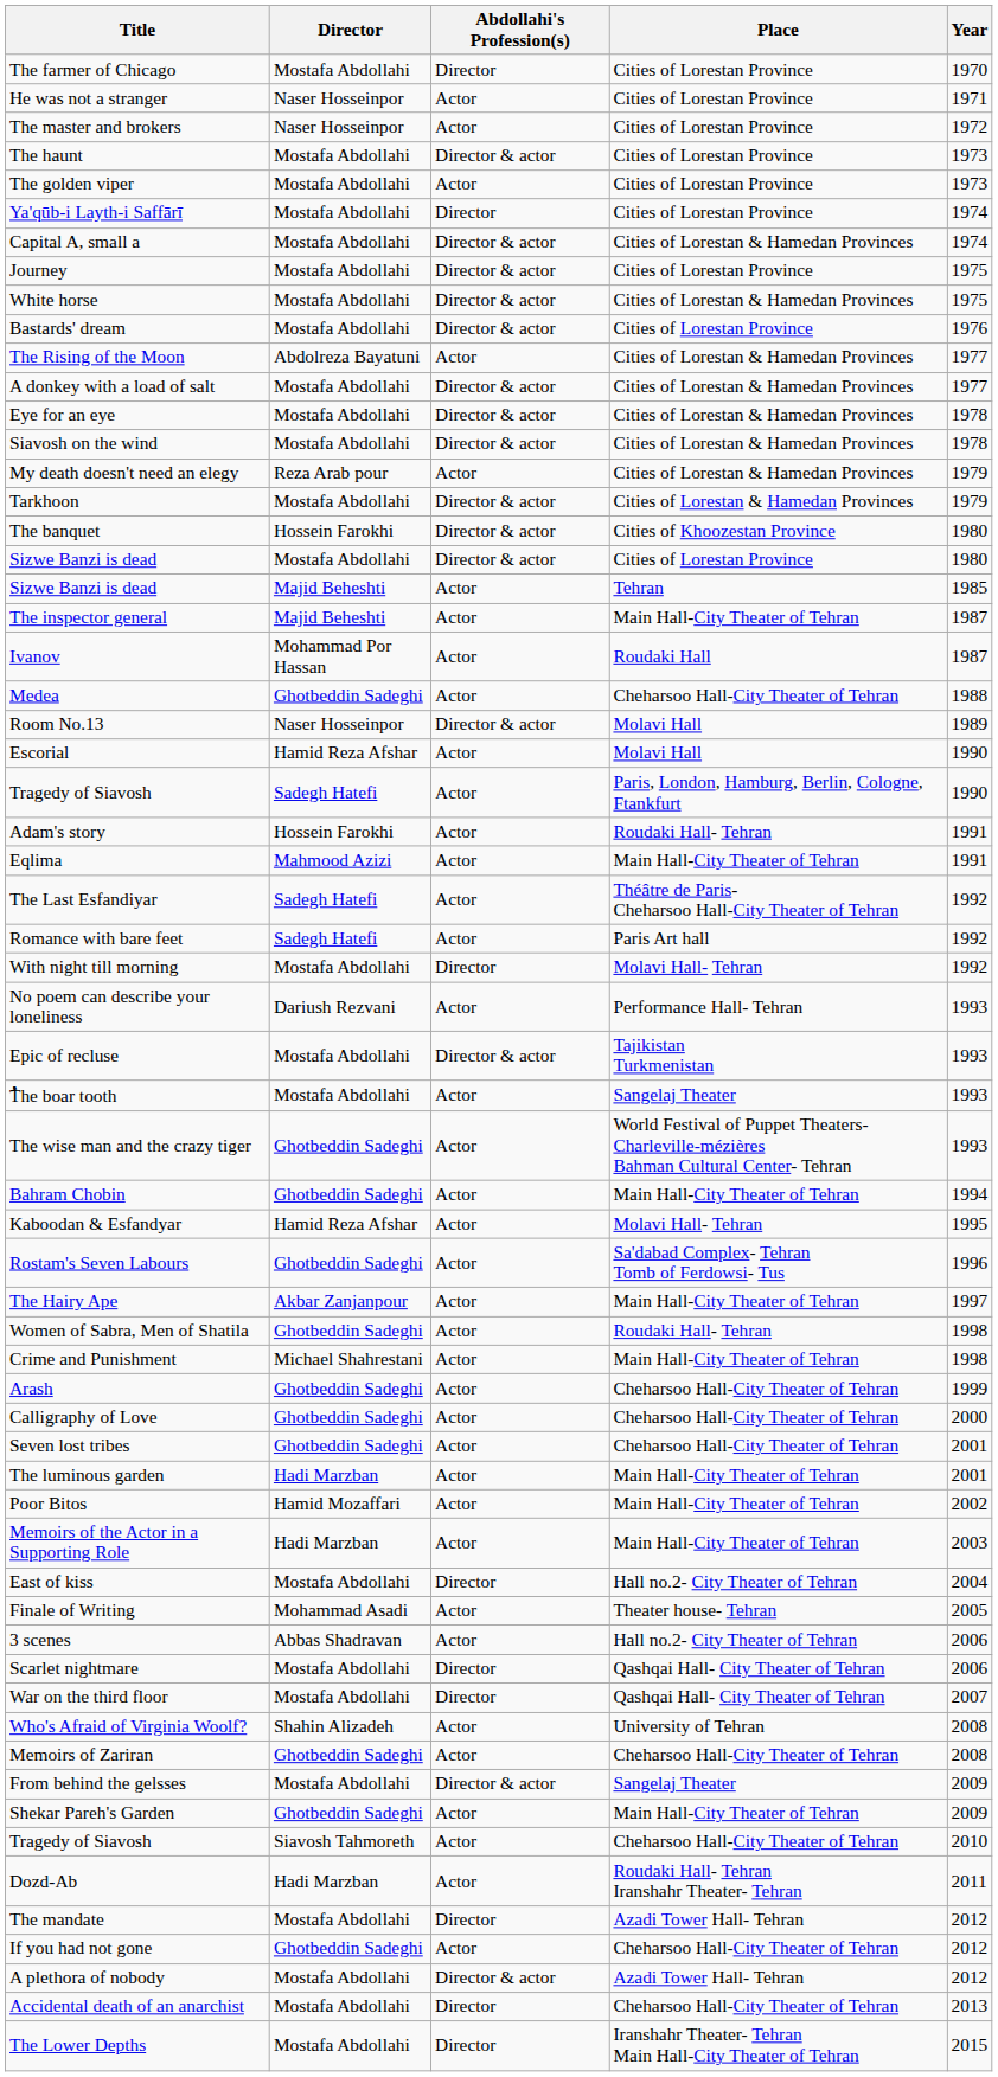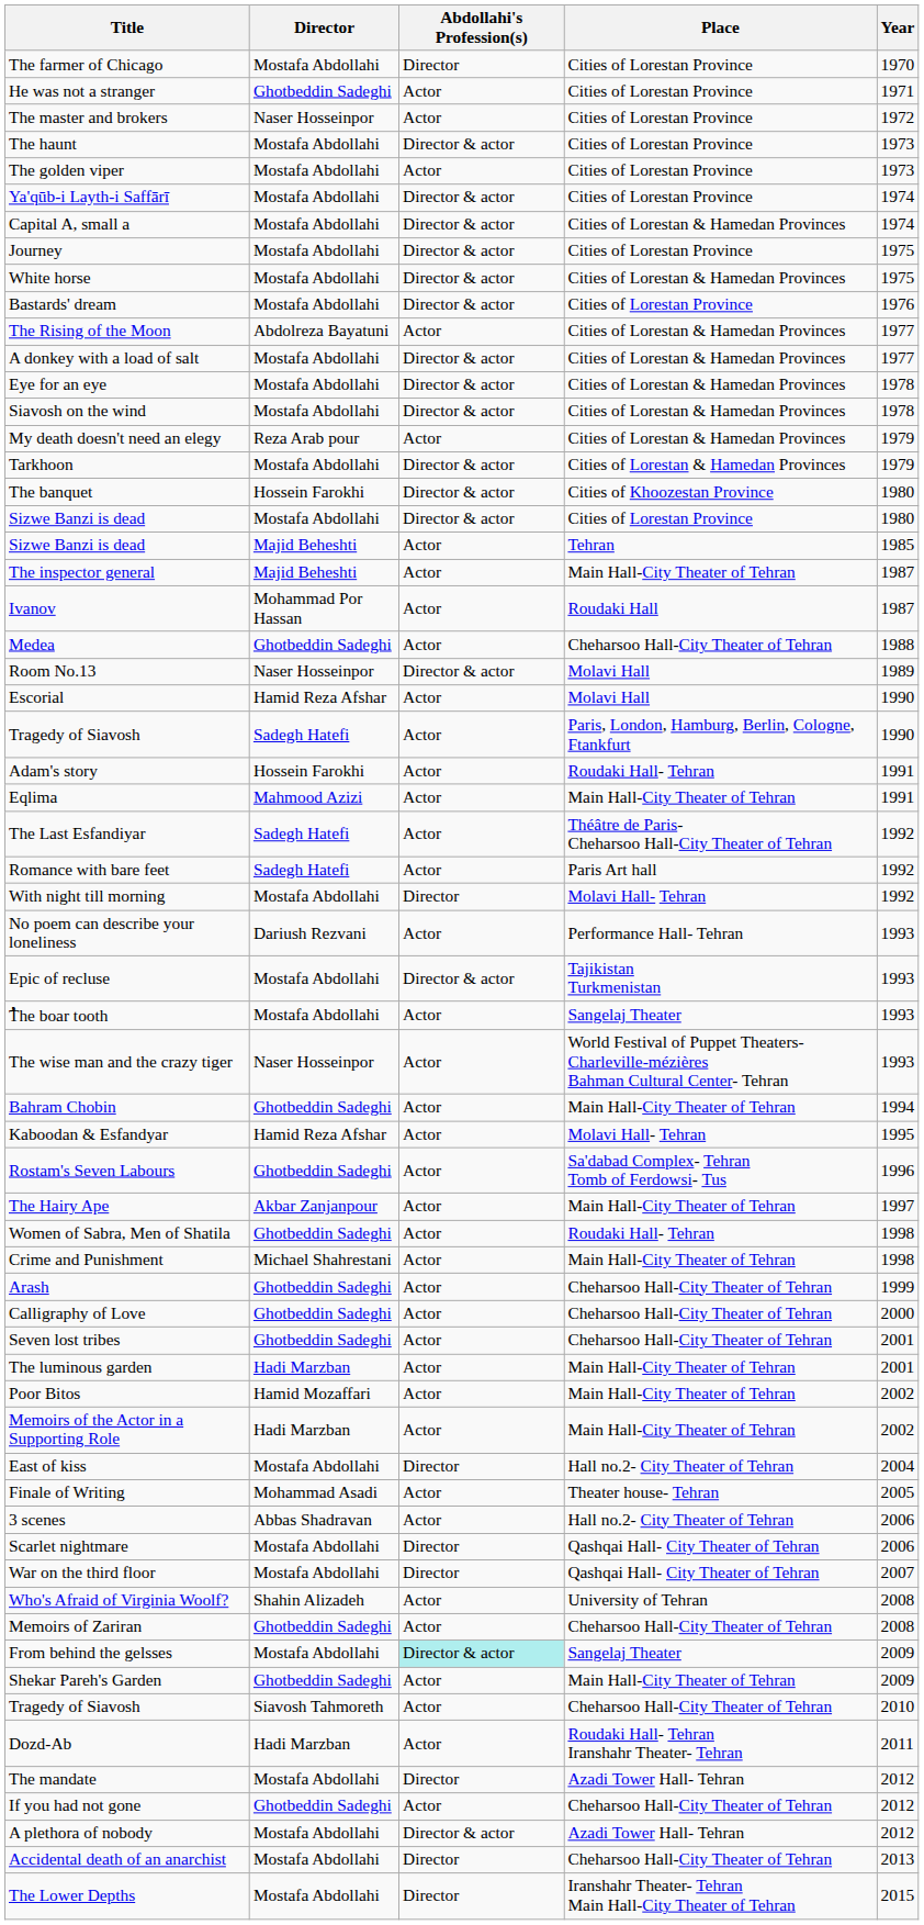 <table class="wikitable">
 <tr>
 <th>Title</th>
 <th>Director</th>
 <th>Abdollahi's Profession(s)</th>
 <th>Place</th>
 <th>Year</th>
 </tr>
 <tr>
 <td>The farmer of Chicago</td>
 <td>Mostafa Abdollahi</td>
 <td>Director</td>
 <td>Cities of Lorestan Province</td>
 <td>1970</td>
 </tr>
 <tr>
 <td>He was not a stranger</td>
-<td>Naser Hosseinpor</td>
+<td><a href='#'>Ghotbeddin Sadeghi</a></td>
 <td>Actor</td>
 <td>Cities of Lorestan Province</td>
 <td>1971</td>
 </tr>
 <tr>
 <td>The master and brokers</td>
 <td>Naser Hosseinpor</td>
 <td>Actor</td>
 <td>Cities of Lorestan Province</td>
 <td>1972</td>
 </tr>
 <tr>
 <td>The haunt</td>
 <td>Mostafa Abdollahi</td>
 <td>Director & actor</td>
 <td>Cities of Lorestan Province</td>
 <td>1973</td>
 </tr>
 <tr>
 <td>The golden viper</td>
 <td>Mostafa Abdollahi</td>
 <td>Actor</td>
 <td>Cities of Lorestan Province</td>
 <td>1973</td>
 </tr>
 <tr>
 <td><a href='#'>Ya'qūb-i Layth-i Saffārī</a></td>
 <td>Mostafa Abdollahi</td>
-<td>Director</td>
+<td>Director & actor</td>
 <td>Cities of Lorestan Province</td>
 <td>1974</td>
 </tr>
 <tr>
 <td>Capital A, small a</td>
 <td>Mostafa Abdollahi</td>
 <td>Director & actor</td>
 <td>Cities of Lorestan & Hamedan Provinces</td>
 <td>1974</td>
 </tr>
 <tr>
 <td>Journey</td>
 <td>Mostafa Abdollahi</td>
 <td>Director & actor</td>
 <td>Cities of Lorestan Province</td>
 <td>1975</td>
 </tr>
 <tr>
 <td>White horse</td>
 <td>Mostafa Abdollahi</td>
 <td>Director & actor</td>
 <td>Cities of Lorestan & Hamedan Provinces</td>
 <td>1975</td>
 </tr>
 <tr>
 <td>Bastards' dream</td>
 <td>Mostafa Abdollahi</td>
 <td>Director & actor</td>
 <td>Cities of <a href='#'>Lorestan Province</a></td>
 <td>1976</td>
 </tr>
 <tr>
 <td><a href='#'>The Rising of the Moon</a></td>
 <td>Abdolreza Bayatuni</td>
 <td>Actor</td>
 <td>Cities of Lorestan & Hamedan Provinces</td>
 <td>1977</td>
 </tr>
 <tr>
 <td>A donkey with a load of salt</td>
 <td>Mostafa Abdollahi</td>
 <td>Director & actor</td>
 <td>Cities of Lorestan & Hamedan Provinces</td>
 <td>1977</td>
 </tr>
 <tr>
 <td>Eye for an eye</td>
 <td>Mostafa Abdollahi</td>
 <td>Director & actor</td>
 <td>Cities of Lorestan & Hamedan Provinces</td>
 <td>1978</td>
 </tr>
 <tr>
 <td>Siavosh on the wind</td>
 <td>Mostafa Abdollahi</td>
 <td>Director & actor</td>
 <td>Cities of Lorestan & Hamedan Provinces</td>
 <td>1978</td>
 </tr>
 <tr>
 <td>My death doesn't need an elegy</td>
 <td>Reza Arab pour</td>
 <td>Actor</td>
 <td>Cities of Lorestan & Hamedan Provinces</td>
 <td>1979</td>
 </tr>
 <tr>
 <td>Tarkhoon</td>
 <td>Mostafa Abdollahi</td>
 <td>Director & actor</td>
 <td>Cities of <a href='#'>Lorestan</a> & <a href='#'>Hamedan</a> Provinces</td>
 <td>1979</td>
 </tr>
 <tr>
 <td>The banquet</td>
 <td>Hossein Farokhi</td>
 <td>Director & actor</td>
 <td>Cities of <a href='#'>Khoozestan Province</a></td>
 <td>1980</td>
 </tr>
 <tr>
 <td><a href='#'>Sizwe Banzi is dead</a></td>
 <td>Mostafa Abdollahi</td>
 <td>Director & actor</td>
 <td>Cities of <a href='#'>Lorestan Province</a></td>
 <td>1980</td>
 </tr>
 <tr>
 <td><a href='#'>Sizwe Banzi is dead</a></td>
 <td><a href='#'>Majid Beheshti</a></td>
 <td>Actor</td>
 <td><a href='#'>Tehran</a></td>
 <td>1985</td>
 </tr>
 <tr>
 <td><a href='#'>The inspector general</a></td>
 <td><a href='#'>Majid Beheshti</a></td>
 <td>Actor</td>
 <td>Main Hall-<a href='#'>City Theater of Tehran</a></td>
 <td>1987</td>
 </tr>
 <tr>
 <td><a href='#'>Ivanov</a></td>
 <td>Mohammad Por Hassan</td>
 <td>Actor</td>
 <td><a href='#'>Roudaki Hall</a></td>
 <td>1987</td>
 </tr>
 <tr>
 <td><a href='#'>Medea</a></td>
 <td><a href='#'>Ghotbeddin Sadeghi</a></td>
 <td>Actor</td>
 <td>Cheharsoo Hall-<a href='#'>City Theater of Tehran</a></td>
 <td>1988</td>
 </tr>
 <tr>
 <td>Room No.13</td>
 <td>Naser Hosseinpor</td>
 <td>Director & actor</td>
 <td><a href='#'>Molavi Hall</a></td>
 <td>1989</td>
 </tr>
 <tr>
 <td>Escorial</td>
 <td>Hamid Reza Afshar</td>
 <td>Actor</td>
 <td><a href='#'>Molavi Hall</a></td>
 <td>1990</td>
 </tr>
 <tr>
 <td>Tragedy of Siavosh</td>
 <td><a href='#'>Sadegh Hatefi</a></td>
 <td>Actor</td>
 <td><a href='#'>Paris</a>, <a href='#'>London</a>, <a href='#'>Hamburg</a>, <a href='#'>Berlin</a>, <a href='#'>Cologne</a>, <a href='#'>Ftankfurt</a></td>
 <td>1990</td>
 </tr>
 <tr>
 <td>Adam's story</td>
 <td>Hossein Farokhi</td>
 <td>Actor</td>
 <td><a href='#'>Roudaki Hall</a>- <a href='#'>Tehran</a></td>
 <td>1991</td>
 </tr>
 <tr>
 <td>Eqlima</td>
 <td><a href='#'>Mahmood Azizi</a></td>
 <td>Actor</td>
 <td>Main Hall-<a href='#'>City Theater of Tehran</a></td>
 <td>1991</td>
 </tr>
 <tr>
 <td>The Last Esfandiyar</td>
 <td><a href='#'>Sadegh Hatefi</a></td>
 <td>Actor</td>
 <td><a href='#'>Théâtre de Paris</a>-<br>Cheharsoo Hall-<a href='#'>City Theater of Tehran</a></td>
 <td>1992</td>
 </tr>
 <tr>
 <td>Romance with bare feet</td>
 <td><a href='#'>Sadegh Hatefi</a></td>
 <td>Actor</td>
 <td>Paris Art hall</td>
 <td>1992</td>
 </tr>
 <tr>
 <td>With night till morning</td>
 <td>Mostafa Abdollahi</td>
 <td>Director</td>
 <td><a href='#'>Molavi Hall-</a> <a href='#'>Tehran</a></td>
 <td>1992</td>
 </tr>
 <tr>
 <td>No poem can describe your loneliness</td>
 <td>Dariush Rezvani</td>
 <td>Actor</td>
 <td>Performance Hall- Tehran</td>
 <td>1993</td>
 </tr>
 <tr>
 <td>Epic of recluse</td>
 <td>Mostafa Abdollahi</td>
 <td>Director & actor</td>
 <td><a href='#'>Tajikistan</a><br><a href='#'>Turkmenistan</a></td>
 <td>1993</td>
 </tr>
 <tr>
 <td>ُُThe boar tooth</td>
 <td>Mostafa Abdollahi</td>
 <td>Actor</td>
 <td><a href='#'>Sangelaj Theater</a></td>
 <td>1993</td>
 </tr>
 <tr>
 <td>The wise man and the crazy tiger</td>
-<td><a href='#'>Ghotbeddin Sadeghi</a></td>
+<td>Naser Hosseinpor</td>
 <td>Actor</td>
 <td>World Festival of Puppet Theaters-<a href='#'>Charleville-mézières</a><br><a href='#'>Bahman Cultural Center</a>- Tehran</td>
 <td>1993</td>
 </tr>
 <tr>
 <td><a href='#'>Bahram Chobin</a></td>
 <td><a href='#'>Ghotbeddin Sadeghi</a></td>
 <td>Actor</td>
 <td>Main Hall-<a href='#'>City Theater of Tehran</a></td>
 <td>1994</td>
 </tr>
 <tr>
 <td>Kaboodan & Esfandyar</td>
 <td>Hamid Reza Afshar</td>
 <td>Actor</td>
 <td><a href='#'>Molavi Hall</a>- <a href='#'>Tehran</a></td>
 <td>1995</td>
 </tr>
 <tr>
 <td><a href='#'>Rostam's Seven Labours</a></td>
 <td><a href='#'>Ghotbeddin Sadeghi</a></td>
 <td>Actor</td>
 <td><a href='#'>Sa'dabad Complex</a>- <a href='#'>Tehran</a><br><a href='#'>Tomb of Ferdowsi</a>- <a href='#'>Tus</a></td>
 <td>1996</td>
 </tr>
 <tr>
 <td><a href='#'>The Hairy Ape</a></td>
 <td><a href='#'>Akbar Zanjanpour</a></td>
 <td>Actor</td>
 <td>Main Hall-<a href='#'>City Theater of Tehran</a></td>
 <td>1997</td>
 </tr>
 <tr>
 <td>Women of Sabra, Men of Shatila</td>
 <td><a href='#'>Ghotbeddin Sadeghi</a></td>
 <td>Actor</td>
 <td><a href='#'>Roudaki Hall</a>- <a href='#'>Tehran</a></td>
 <td>1998</td>
 </tr>
 <tr>
 <td>Crime and Punishment</td>
 <td>Michael Shahrestani</td>
 <td>Actor</td>
 <td>Main Hall-<a href='#'>City Theater of Tehran</a></td>
 <td>1998</td>
 </tr>
 <tr>
 <td><a href='#'>Arash</a></td>
 <td><a href='#'>Ghotbeddin Sadeghi</a></td>
 <td>Actor</td>
 <td>Cheharsoo Hall-<a href='#'>City Theater of Tehran</a></td>
 <td>1999</td>
 </tr>
 <tr>
 <td>Calligraphy of Love</td>
 <td><a href='#'>Ghotbeddin Sadeghi</a></td>
 <td>Actor</td>
 <td>Cheharsoo Hall-<a href='#'>City Theater of Tehran</a></td>
 <td>2000</td>
 </tr>
 <tr>
 <td>Seven lost tribes</td>
 <td><a href='#'>Ghotbeddin Sadeghi</a></td>
 <td>Actor</td>
 <td>Cheharsoo Hall-<a href='#'>City Theater of Tehran</a></td>
 <td>2001</td>
 </tr>
 <tr>
 <td>The luminous garden</td>
 <td><a href='#'>Hadi Marzban</a></td>
 <td>Actor</td>
 <td>Main Hall-<a href='#'>City Theater of Tehran</a></td>
 <td>2001</td>
 </tr>
 <tr>
 <td>Poor Bitos</td>
 <td>Hamid Mozaffari</td>
 <td>Actor</td>
 <td>Main Hall-<a href='#'>City Theater of Tehran</a></td>
 <td>2002</td>
 </tr>
 <tr>
 <td><a href='#'>Memoirs of the Actor in a Supporting Role</a></td>
 <td>Hadi Marzban</td>
 <td>Actor</td>
 <td>Main Hall-<a href='#'>City Theater of Tehran</a></td>
-<td>2003</td>
+<td>2002</td>
 </tr>
 <tr>
 <td>East of kiss</td>
 <td>Mostafa Abdollahi</td>
 <td>Director</td>
 <td>Hall no.2- <a href='#'>City Theater of Tehran</a></td>
 <td>2004</td>
 </tr>
 <tr>
 <td>Finale of Writing</td>
 <td>Mohammad Asadi</td>
 <td>Actor</td>
 <td>Theater house- <a href='#'>Tehran</a></td>
 <td>2005</td>
 </tr>
 <tr>
 <td>3 scenes</td>
 <td>Abbas Shadravan</td>
 <td>Actor</td>
 <td>Hall no.2- <a href='#'>City Theater of Tehran</a></td>
 <td>2006</td>
 </tr>
 <tr>
 <td>Scarlet nightmare</td>
 <td>Mostafa Abdollahi</td>
 <td>Director</td>
 <td>Qashqai Hall- <a href='#'>City Theater of Tehran</a></td>
 <td>2006</td>
 </tr>
 <tr>
 <td>War on the third floor</td>
 <td>Mostafa Abdollahi</td>
 <td>Director</td>
 <td>Qashqai Hall- <a href='#'>City Theater of Tehran</a></td>
 <td>2007</td>
 </tr>
 <tr>
 <td><a href='#'>Who's Afraid of Virginia Woolf?</a></td>
 <td>Shahin Alizadeh</td>
 <td>Actor</td>
 <td>University of Tehran</td>
 <td>2008</td>
 </tr>
 <tr>
 <td>Memoirs of Zariran</td>
 <td><a href='#'>Ghotbeddin Sadeghi</a></td>
 <td>Actor</td>
 <td>Cheharsoo Hall-<a href='#'>City Theater of Tehran</a></td>
 <td>2008</td>
 </tr>
 <tr>
 <td>From behind the gelsses</td>
 <td>Mostafa Abdollahi</td>
-<td>Director & actor</td>
+<td style="background: paleturquoise;">Director & actor</td>
 <td><a href='#'>Sangelaj Theater</a></td>
 <td>2009</td>
 </tr>
 <tr>
 <td>Shekar Pareh's Garden</td>
 <td><a href='#'>Ghotbeddin Sadeghi</a></td>
 <td>Actor</td>
 <td>Main Hall-<a href='#'>City Theater of Tehran</a></td>
 <td>2009</td>
 </tr>
 <tr>
 <td>Tragedy of Siavosh</td>
 <td>Siavosh Tahmoreth</td>
 <td>Actor</td>
 <td>Cheharsoo Hall-<a href='#'>City Theater of Tehran</a></td>
 <td>2010</td>
 </tr>
 <tr>
 <td>Dozd-Ab</td>
 <td>Hadi Marzban</td>
 <td>Actor</td>
 <td><a href='#'>Roudaki Hall</a>- <a href='#'>Tehran</a><br>Iranshahr Theater- <a href='#'>Tehran</a></td>
 <td>2011</td>
 </tr>
 <tr>
 <td>The mandate</td>
 <td>Mostafa Abdollahi</td>
 <td>Director</td>
 <td><a href='#'>Azadi Tower</a> Hall- Tehran</td>
 <td>2012</td>
 </tr>
 <tr>
 <td>If you had not gone</td>
 <td><a href='#'>Ghotbeddin Sadeghi</a></td>
 <td>Actor</td>
 <td>Cheharsoo Hall-<a href='#'>City Theater of Tehran</a></td>
 <td>2012</td>
 </tr>
 <tr>
 <td>A plethora of nobody</td>
 <td>Mostafa Abdollahi</td>
 <td>Director & actor</td>
 <td><a href='#'>Azadi Tower</a> Hall- Tehran</td>
 <td>2012</td>
 </tr>
 <tr>
 <td><a href='#'>Accidental death of an anarchist</a></td>
 <td>Mostafa Abdollahi</td>
 <td>Director</td>
 <td>Cheharsoo Hall-<a href='#'>City Theater of Tehran</a></td>
 <td>2013</td>
 </tr>
 <tr>
 <td><a href='#'>The Lower Depths</a></td>
 <td>Mostafa Abdollahi</td>
 <td>Director</td>
 <td>Iranshahr Theater- <a href='#'>Tehran</a><br>Main Hall-<a href='#'>City Theater of Tehran</a></td>
 <td>2015</td>
 </tr>
 </table>
